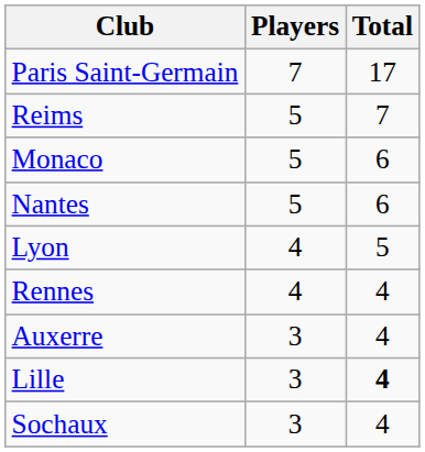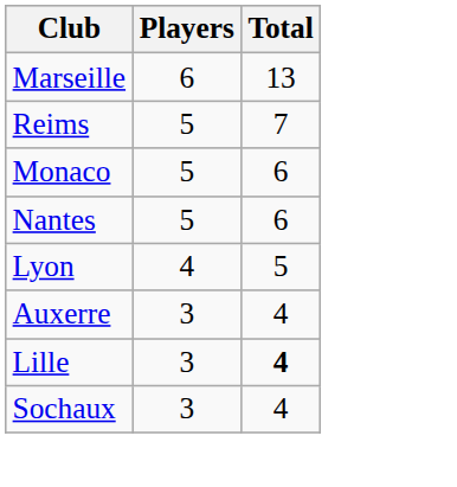 <table class="sortable wikitable">
 <tr>
 <th>Club</th>
 <th>Players</th>
 <th>Total</th>
 </tr>
 <tr>
-<td><a href='#'>Paris Saint-Germain</a></td>
-<td align=center>7</td>
-<td align=center>17</td>
+<td><a href='#'>Marseille</a></td>
+<td align=center>6</td>
+<td align=center>13</td>
 </tr>
 <tr>
 <td><a href='#'>Reims</a></td>
 <td align=center>5</td>
 <td align=center>7</td>
 </tr>
 <tr m>
 <td><a href='#'>Monaco</a></td>
 <td align=center>5</td>
 <td align=center>6</td>
 </tr>
 <tr>
 <td><a href='#'>Nantes</a></td>
 <td align=center>5</td>
 <td align=center>6</td>
 </tr>
 <tr>
 <td><a href='#'>Lyon</a></td>
 <td align=center>4</td>
 <td align=center>5</td>
 </tr>
 <tr>
-<td><a href='#'>Rennes</a></td>
-<td align=center>4</td>
-<td align=center>4</td>
-</tr>
-<tr>
 <td><a href='#'>Auxerre</a></td>
 <td align=center>3</td>
 <td align=center>4</td>
 </tr>
 <tr>
 <td><a href='#'>Lille</a></td>
 <td align=center>3</td>
 <td align=center><strong>4</strong></td>
 </tr>
 <tr>
 <td><a href='#'>Sochaux</a></td>
 <td align=center>3</td>
 <td align=center>4</td>
 </tr>
 </table>
